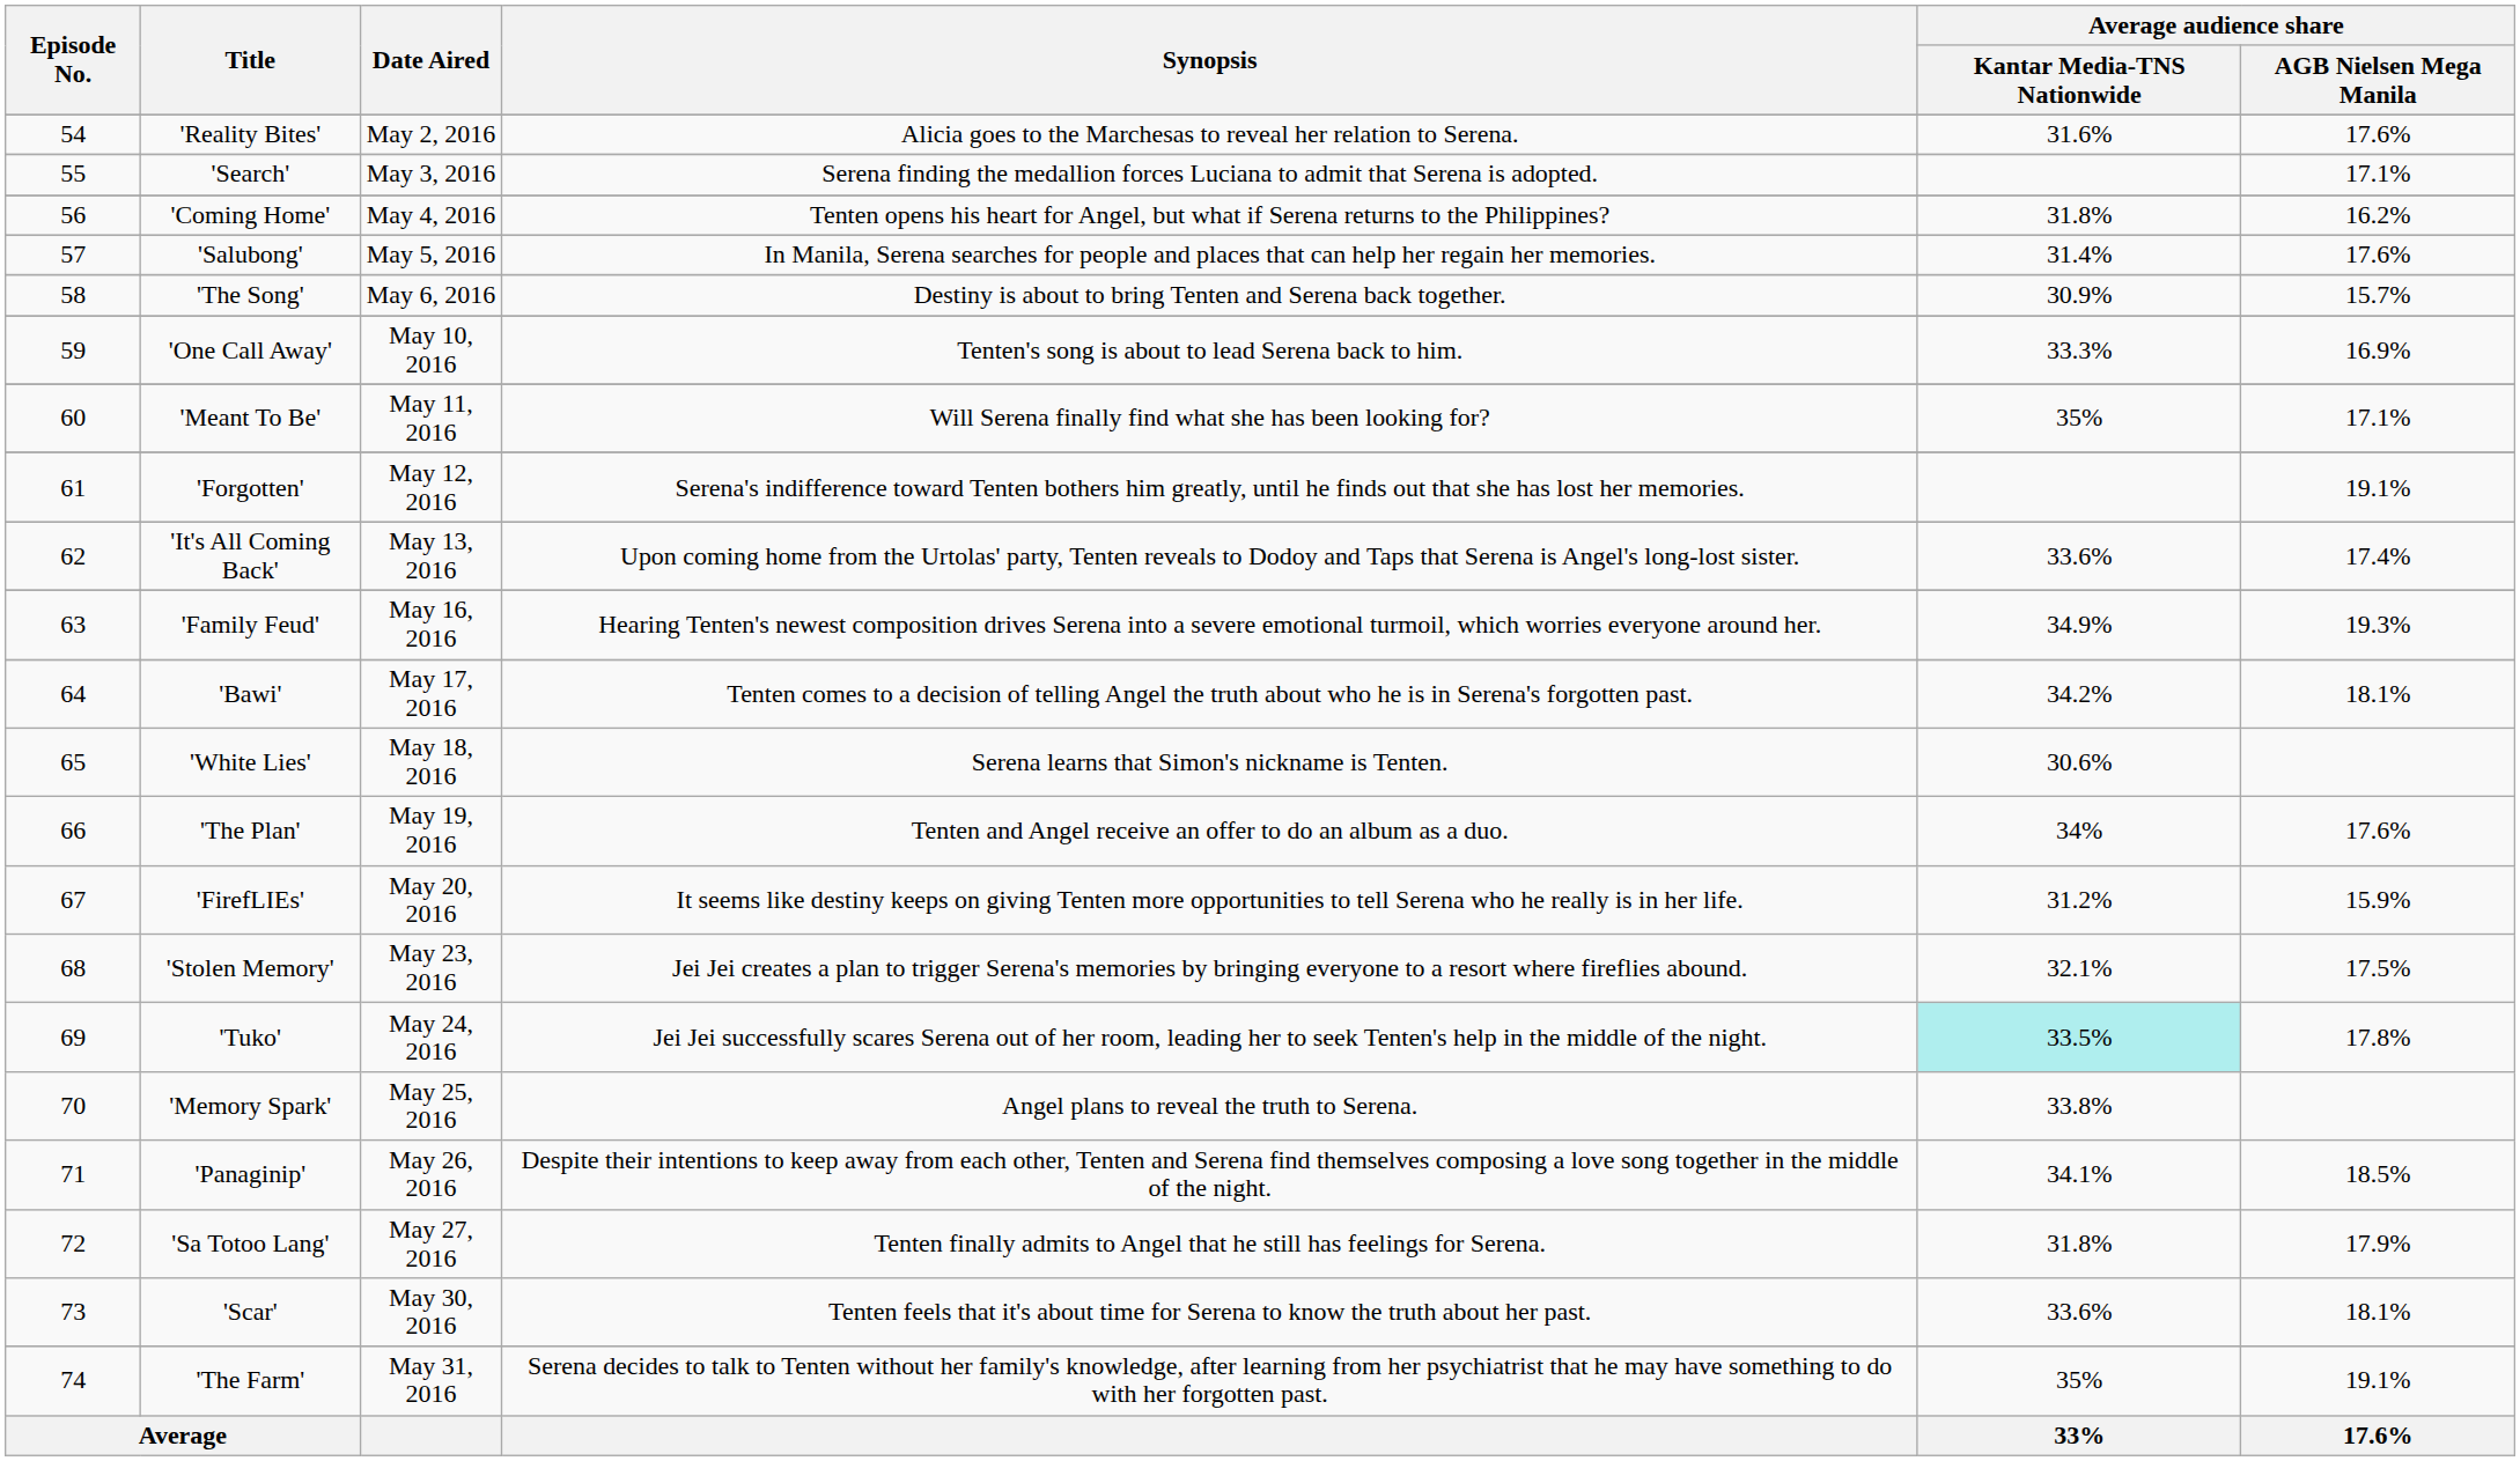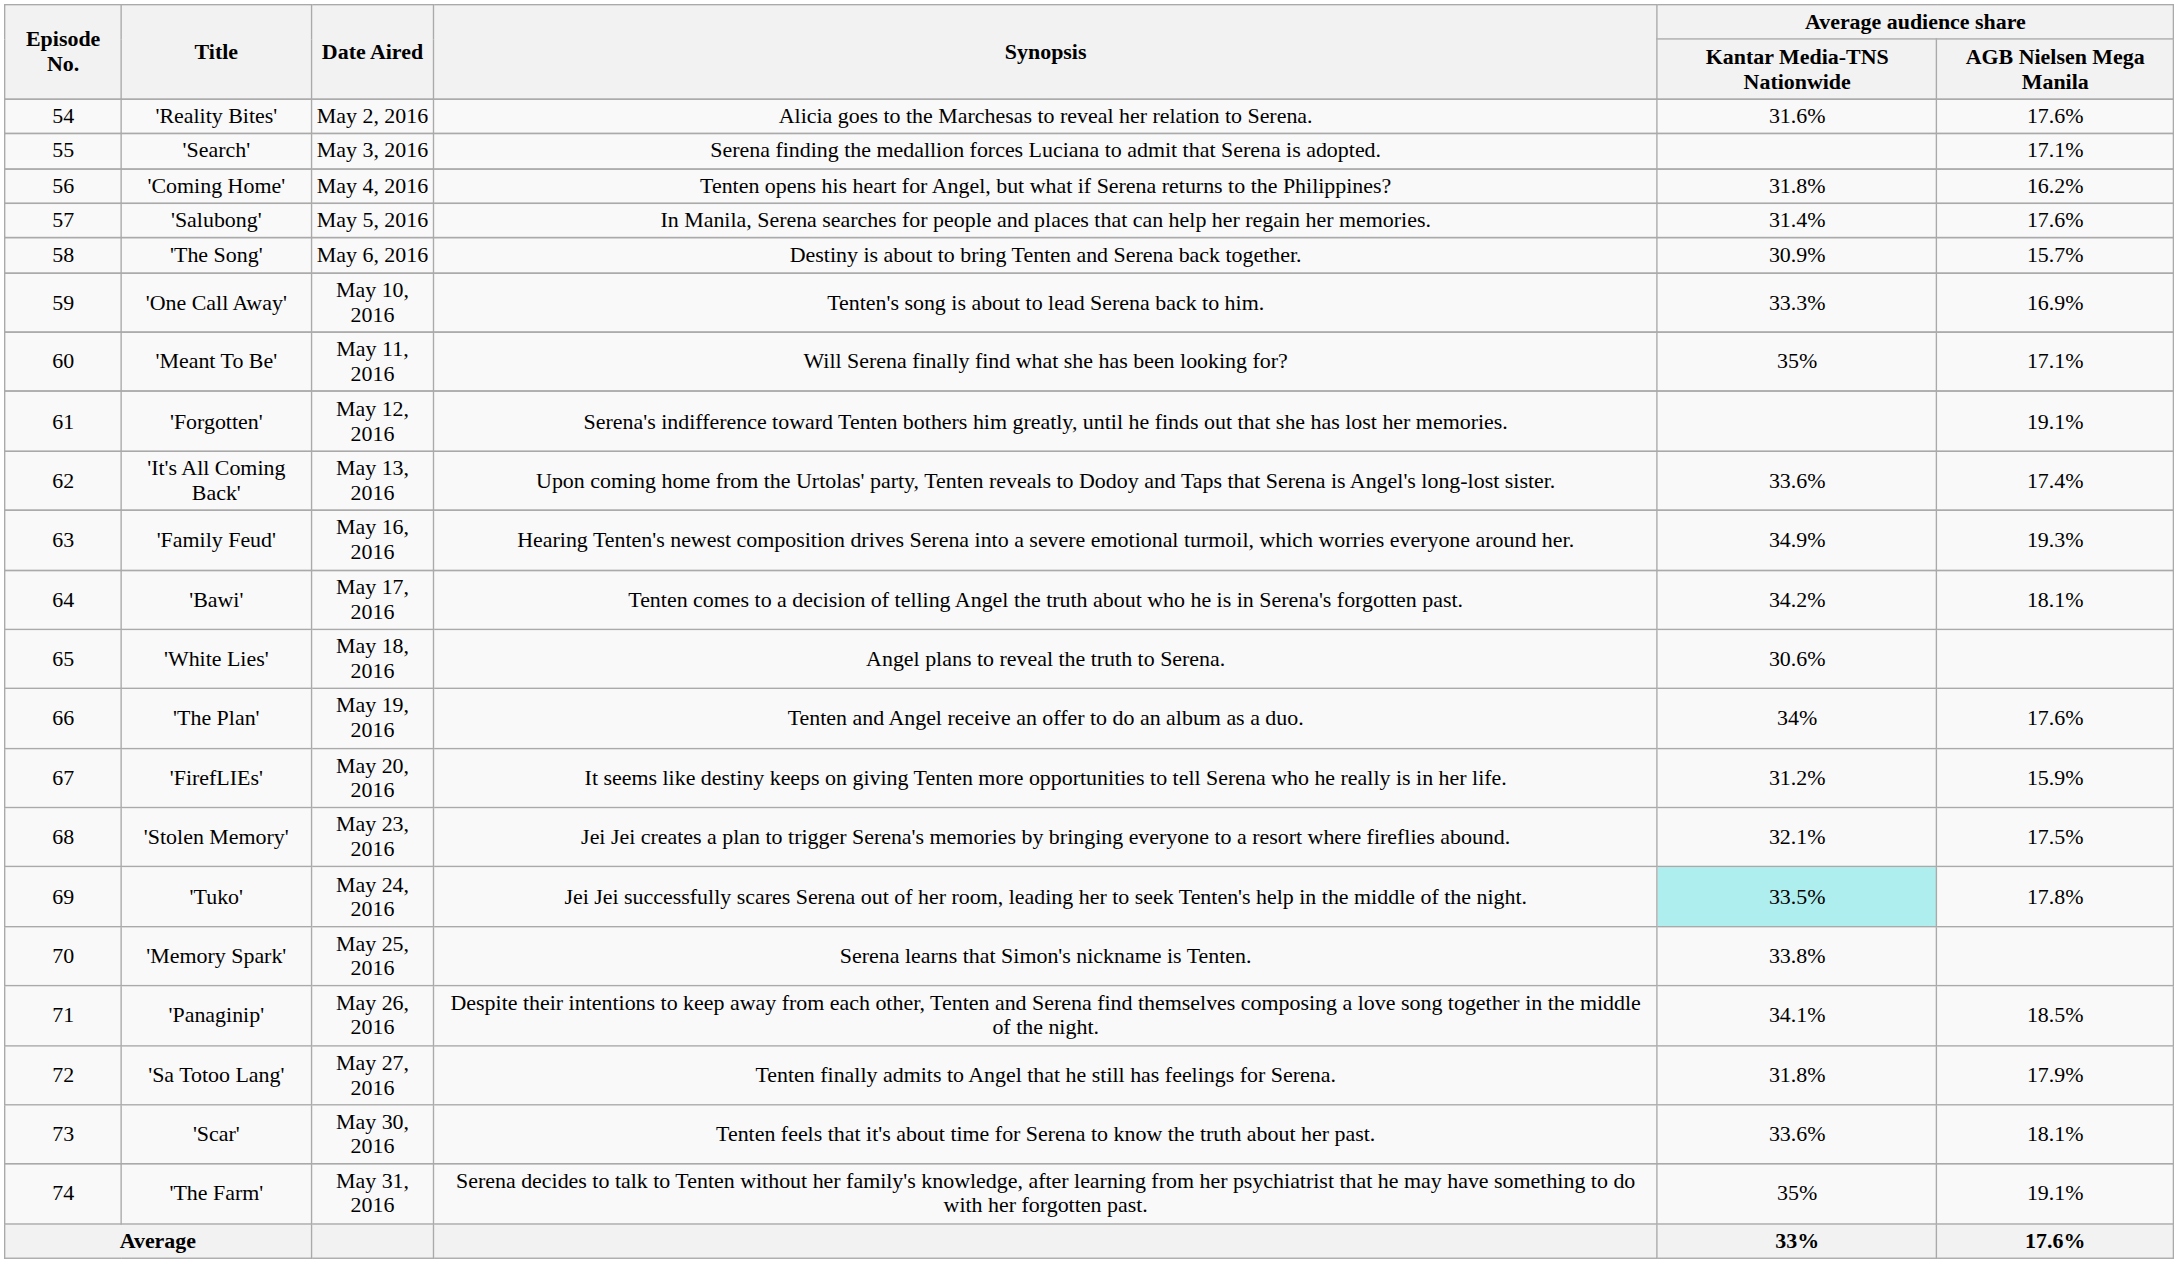 <table class="wikitable" style="text-align:center; font-size:100%; line-height:18px;"  width="100%">
 <tr>
 <th rowspan="2">Episode No.</th>
 <th rowspan="2">Title</th>
 <th rowspan="2">Date Aired</th>
 <th rowspan="2">Synopsis</th>
 <th colspan="2">Average audience share</th>
 </tr>
 <tr>
 <th>Kantar Media-TNS Nationwide</th>
 <th>AGB Nielsen Mega Manila</th>
 </tr>
 <tr>
 </tr>
 <tr>
 <td>54</td>
 <td>'Reality Bites'</td>
 <td>May 2, 2016</td>
 <td>Alicia goes to the Marchesas to reveal her relation to Serena.</td>
 <td>31.6%</td>
 <td>17.6%</td>
 </tr>
 <tr>
 </tr>
 <tr>
 <td>55</td>
 <td>'Search'</td>
 <td>May 3, 2016</td>
 <td>Serena finding the medallion forces Luciana to admit that Serena is adopted.</td>
 <td></td>
 <td>17.1%</td>
 </tr>
 <tr>
 </tr>
 <tr>
 <td>56</td>
 <td>'Coming Home'</td>
 <td>May 4, 2016</td>
 <td>Tenten opens his heart for Angel, but what if Serena returns to the Philippines?</td>
 <td>31.8%</td>
 <td>16.2%</td>
 </tr>
 <tr>
 </tr>
 <tr>
 <td>57</td>
 <td>'Salubong'</td>
 <td>May 5, 2016</td>
 <td>In Manila, Serena searches for people and places that can help her regain her memories.</td>
 <td>31.4%</td>
 <td>17.6%</td>
 </tr>
 <tr>
 </tr>
 <tr>
 <td>58</td>
 <td>'The Song'</td>
 <td>May 6, 2016</td>
 <td>Destiny is about to bring Tenten and Serena back together.</td>
 <td>30.9%</td>
 <td>15.7%</td>
 </tr>
 <tr>
 </tr>
 <tr>
 <td>59</td>
 <td>'One Call Away'</td>
 <td>May 10, 2016</td>
 <td>Tenten's song is about to lead Serena back to him.</td>
 <td>33.3%</td>
 <td>16.9%</td>
 </tr>
 <tr>
 </tr>
 <tr>
 <td>60</td>
 <td>'Meant To Be'</td>
 <td>May 11, 2016</td>
 <td>Will Serena finally find what she has been looking for?</td>
 <td>35%</td>
 <td>17.1%</td>
 </tr>
 <tr>
 </tr>
 <tr>
 <td>61</td>
 <td>'Forgotten'</td>
 <td>May 12, 2016</td>
 <td>Serena's indifference toward Tenten bothers him greatly, until he finds out that she has lost her memories.</td>
 <td></td>
 <td>19.1%</td>
 </tr>
 <tr>
 </tr>
 <tr>
 <td>62</td>
 <td>'It's All Coming Back'</td>
 <td>May 13, 2016</td>
 <td>Upon coming home from the Urtolas' party, Tenten reveals to Dodoy and Taps that Serena is Angel's long-lost sister.</td>
 <td>33.6%</td>
 <td>17.4%</td>
 </tr>
 <tr>
 </tr>
 <tr>
 <td>63</td>
 <td>'Family Feud'</td>
 <td>May 16, 2016</td>
 <td>Hearing Tenten's newest composition drives Serena into a severe emotional turmoil, which worries everyone around her.</td>
 <td>34.9%</td>
 <td>19.3%</td>
 </tr>
 <tr>
 </tr>
 <tr>
 <td>64</td>
 <td>'Bawi'</td>
 <td>May 17, 2016</td>
 <td>Tenten comes to a decision of telling Angel the truth about who he is in Serena's forgotten past.</td>
 <td>34.2%</td>
 <td>18.1%</td>
 </tr>
 <tr>
 <td>65</td>
 <td>'White Lies'</td>
 <td>May 18, 2016</td>
-<td>Serena learns that Simon's nickname is Tenten.</td>
+<td>Angel plans to reveal the truth to Serena.</td>
 <td>30.6%</td>
 <td></td>
 </tr>
 <tr>
 <td>66</td>
 <td>'The Plan'</td>
 <td>May 19, 2016</td>
 <td>Tenten and Angel receive an offer to do an album as a duo.</td>
 <td>34%</td>
 <td>17.6%</td>
 </tr>
 <tr>
 <td>67</td>
 <td>'FirefLIEs'</td>
 <td>May 20, 2016</td>
 <td>It seems like destiny keeps on giving Tenten more opportunities to tell Serena who he really is in her life.</td>
 <td>31.2%</td>
 <td>15.9%</td>
 </tr>
 <tr>
 <td>68</td>
 <td>'Stolen Memory'</td>
 <td>May 23, 2016</td>
 <td>Jei Jei creates a plan to trigger Serena's memories by bringing everyone to a resort where fireflies abound.</td>
 <td>32.1%</td>
 <td>17.5%</td>
 </tr>
 <tr>
 <td>69</td>
 <td>'Tuko'</td>
 <td>May 24, 2016</td>
 <td>Jei Jei successfully scares Serena out of her room, leading her to seek Tenten's help in the middle of the night.</td>
 <td style="background: paleturquoise;">33.5%</td>
 <td>17.8%</td>
 </tr>
 <tr>
 <td>70</td>
 <td>'Memory Spark'</td>
 <td>May 25, 2016</td>
-<td>Angel plans to reveal the truth to Serena.</td>
+<td>Serena learns that Simon's nickname is Tenten.</td>
 <td>33.8%</td>
 <td></td>
 </tr>
 <tr>
 <td>71</td>
 <td>'Panaginip'</td>
 <td>May 26, 2016</td>
 <td>Despite their intentions to keep away from each other, Tenten and Serena find themselves composing a love song together in the middle of the night.</td>
 <td>34.1%</td>
 <td>18.5%</td>
 </tr>
 <tr>
 <td>72</td>
 <td>'Sa Totoo Lang'</td>
 <td>May 27, 2016</td>
 <td>Tenten finally admits to Angel that he still has feelings for Serena.</td>
 <td>31.8%</td>
 <td>17.9%</td>
 </tr>
 <tr>
 <td>73</td>
 <td>'Scar'</td>
 <td>May 30, 2016</td>
 <td>Tenten feels that it's about time for Serena to know the truth about her past.</td>
 <td>33.6%</td>
 <td>18.1%</td>
 </tr>
 <tr>
 </tr>
 <tr>
 <td>74</td>
 <td>'The Farm'</td>
 <td>May 31, 2016</td>
 <td>Serena decides to talk to Tenten without her family's knowledge, after learning from her psychiatrist that he may have something to do with her forgotten past.</td>
 <td>35%</td>
 <td>19.1%</td>
 </tr>
 <tr>
 <th colspan=2>Average</th>
 <th></th>
 <th></th>
 <th>33% </th>
 <th>17.6%</th>
 </tr>
 </table>
